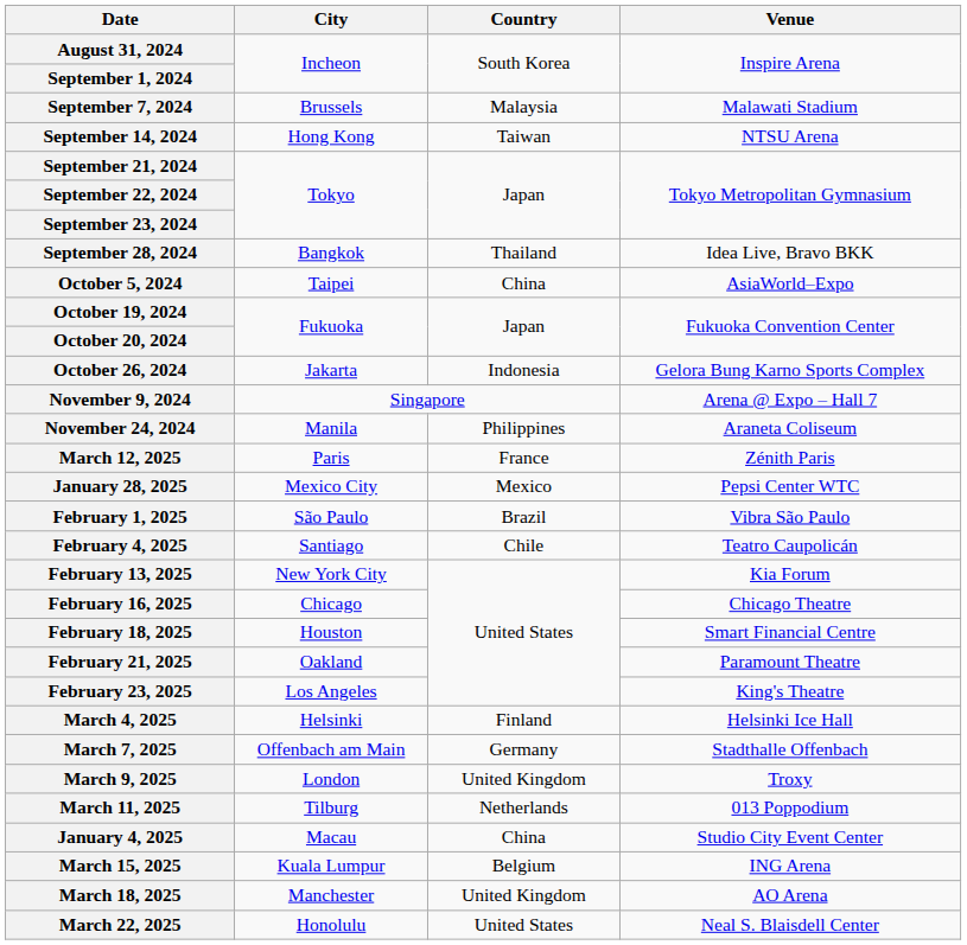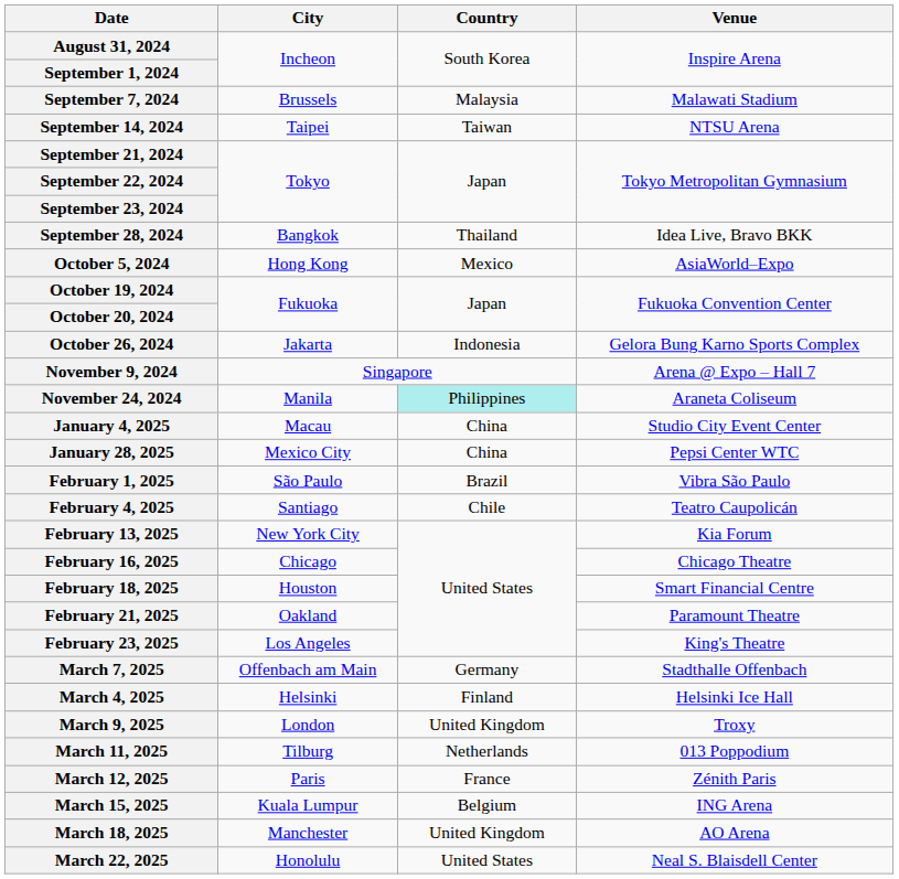 <table class="wikitable plainrowheaders" style="text-align:center">
 <tr>
 <th scope="col" style="width:12em">Date</th>
 <th scope="col" style="width:10em">City</th>
 <th scope="col" style="width:10em">Country</th>
 <th scope="col" style="width:18em">Venue</th>
 </tr>
 <tr>
 <th scope="row" style="text-align:center">August 31, 2024</th>
 <td rowspan="2"><a href='#'>Incheon</a></td>
 <td rowspan="2">South Korea</td>
 <td rowspan="2"><a href='#'>Inspire Arena</a></td>
 </tr>
 <tr>
 <th scope="row" style="text-align:center">September 1, 2024</th>
 </tr>
 <tr>
 <th scope="row" style="text-align:center">September 7, 2024</th>
 <td><a href='#'>Brussels</a></td>
 <td>Malaysia</td>
 <td><a href='#'>Malawati Stadium</a></td>
 </tr>
 <tr>
 <th scope="row" style="text-align:center">September 14, 2024</th>
-<td><a href='#'>Hong Kong</a></td>
+<td><a href='#'>Taipei</a></td>
 <td>Taiwan</td>
 <td><a href='#'>NTSU Arena</a></td>
 </tr>
 <tr>
 <th scope="row" style="text-align:center">September 21, 2024</th>
 <td rowspan="3"><a href='#'>Tokyo</a></td>
 <td rowspan="3">Japan</td>
 <td rowspan="3"><a href='#'>Tokyo Metropolitan Gymnasium</a></td>
 </tr>
 <tr>
 <th scope="row" style="text-align:center">September 22, 2024</th>
 </tr>
 <tr>
 <th scope="row" style="text-align:center">September 23, 2024</th>
 </tr>
 <tr>
 <th scope="row" style="text-align:center">September 28, 2024</th>
 <td><a href='#'>Bangkok</a></td>
 <td>Thailand</td>
 <td>Idea Live, Bravo BKK</td>
 </tr>
 <tr>
 <th scope="row" style="text-align:center">October 5, 2024</th>
-<td><a href='#'>Taipei</a></td>
-<td>China</td>
+<td><a href='#'>Hong Kong</a></td>
+<td>Mexico</td>
 <td><a href='#'>AsiaWorld–Expo</a></td>
 </tr>
 <tr>
 <th scope="row" style="text-align:center">October 19, 2024</th>
 <td rowspan="2"><a href='#'>Fukuoka</a></td>
 <td rowspan="2">Japan</td>
 <td rowspan="2"><a href='#'>Fukuoka Convention Center</a></td>
 </tr>
 <tr>
 <th scope="row" style="text-align:center">October 20, 2024</th>
 </tr>
 <tr>
 <th scope="row" style="text-align:center">October 26, 2024</th>
 <td><a href='#'>Jakarta</a></td>
 <td>Indonesia</td>
 <td><a href='#'>Gelora Bung Karno Sports Complex</a></td>
 </tr>
 <tr>
 <th scope="row" style="text-align:center">November 9, 2024</th>
 <td colspan="2"><a href='#'>Singapore</a></td>
 <td><a href='#'>Arena @ Expo – Hall 7</a></td>
 </tr>
 <tr>
 <th scope="row" style="text-align:center">November 24, 2024</th>
 <td><a href='#'>Manila</a></td>
-<td>Philippines</td>
+<td style="background: paleturquoise;">Philippines</td>
 <td><a href='#'>Araneta Coliseum</a></td>
 </tr>
 <tr>
-<th scope="row" style="text-align:center">March 12, 2025</th>
-<td><a href='#'>Paris</a></td>
-<td>France</td>
-<td><a href='#'>Zénith Paris</a></td>
+<th scope="row" style="text-align:center">January 4, 2025</th>
+<td><a href='#'>Macau</a></td>
+<td>China</td>
+<td><a href='#'>Studio City Event Center</a></td>
 </tr>
 <tr>
 <th scope="row" style="text-align:center">January 28, 2025</th>
 <td><a href='#'>Mexico City</a></td>
-<td>Mexico</td>
+<td>China</td>
 <td><a href='#'>Pepsi Center WTC</a></td>
 </tr>
 <tr>
 <th scope="row" style="text-align:center">February 1, 2025</th>
 <td><a href='#'>São Paulo</a></td>
 <td>Brazil</td>
 <td><a href='#'>Vibra São Paulo</a></td>
 </tr>
 <tr>
 <th scope="row" style="text-align:center">February 4, 2025</th>
 <td><a href='#'>Santiago</a></td>
 <td>Chile</td>
 <td><a href='#'>Teatro Caupolicán</a></td>
 </tr>
 <tr>
 <th scope="row" style="text-align:center">February 13, 2025</th>
 <td><a href='#'>New York City</a></td>
 <td rowspan="5">United States</td>
 <td><a href='#'>Kia Forum</a></td>
 </tr>
 <tr>
 <th scope="row" style="text-align:center">February 16, 2025</th>
 <td><a href='#'>Chicago</a></td>
 <td><a href='#'>Chicago Theatre</a></td>
 </tr>
 <tr>
 <th scope="row" style="text-align:center">February 18, 2025</th>
 <td><a href='#'>Houston</a></td>
 <td><a href='#'>Smart Financial Centre</a></td>
 </tr>
 <tr>
 <th scope="row" style="text-align:center">February 21, 2025</th>
 <td><a href='#'>Oakland</a></td>
 <td><a href='#'>Paramount Theatre</a></td>
 </tr>
 <tr>
 <th scope="row" style="text-align:center">February 23, 2025</th>
 <td><a href='#'>Los Angeles</a></td>
 <td><a href='#'>King's Theatre</a></td>
 </tr>
 <tr>
+<th scope="row" style="text-align:center">March 7, 2025</th>
+<td><a href='#'>Offenbach am Main</a></td>
+<td>Germany</td>
+<td><a href='#'>Stadthalle Offenbach</a></td>
+</tr>
+<tr>
 <th scope="row" style="text-align:center">March 4, 2025</th>
 <td><a href='#'>Helsinki</a></td>
 <td>Finland</td>
 <td><a href='#'>Helsinki Ice Hall</a></td>
-</tr>
-<tr>
-<th scope="row" style="text-align:center">March 7, 2025</th>
-<td><a href='#'>Offenbach am Main</a></td>
-<td>Germany</td>
-<td><a href='#'>Stadthalle Offenbach</a></td>
 </tr>
 <tr>
 <th scope="row" style="text-align:center">March 9, 2025</th>
 <td><a href='#'>London</a></td>
 <td>United Kingdom</td>
 <td><a href='#'>Troxy</a></td>
 </tr>
 <tr>
 <th scope="row" style="text-align:center">March 11, 2025</th>
 <td><a href='#'>Tilburg</a></td>
 <td>Netherlands</td>
 <td><a href='#'>013 Poppodium</a></td>
 </tr>
 <tr>
-<th scope="row" style="text-align:center">January 4, 2025</th>
-<td><a href='#'>Macau</a></td>
-<td>China</td>
-<td><a href='#'>Studio City Event Center</a></td>
+<th scope="row" style="text-align:center">March 12, 2025</th>
+<td><a href='#'>Paris</a></td>
+<td>France</td>
+<td><a href='#'>Zénith Paris</a></td>
 </tr>
 <tr>
 <th scope="row" style="text-align:center">March 15, 2025</th>
 <td><a href='#'>Kuala Lumpur</a></td>
 <td>Belgium</td>
 <td><a href='#'>ING Arena</a></td>
 </tr>
 <tr>
 <th scope="row" style="text-align:center">March 18, 2025</th>
 <td><a href='#'>Manchester</a></td>
 <td>United Kingdom</td>
 <td><a href='#'>AO Arena</a></td>
 </tr>
 <tr>
 <th scope="row" style="text-align:center">March 22, 2025</th>
 <td><a href='#'>Honolulu</a></td>
 <td>United States</td>
 <td><a href='#'>Neal S. Blaisdell Center</a></td>
 </tr>
 </table>
